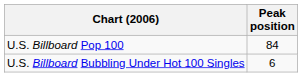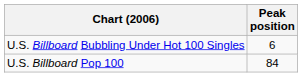 <table class="wikitable">
 <tr>
 <th align="center">Chart (2006)</th>
 <th align="center">Peak<br>position</th>
 </tr>
 <tr>
+<td>U.S. <em><a href='#'>Billboard</a></em> <a href='#'>Bubbling Under Hot 100 Singles</a></td>
+<td align="center">6</td>
+</tr>
+<tr>
 <td>U.S. <em>Billboard</em> <a href='#'>Pop 100</a></td>
 <td align="center">84</td>
 </tr>
-<tr>
-<td>U.S. <em><a href='#'>Billboard</a></em> <a href='#'>Bubbling Under Hot 100 Singles</a></td>
-<td align="center">6</td>
-</tr>
 </table>
